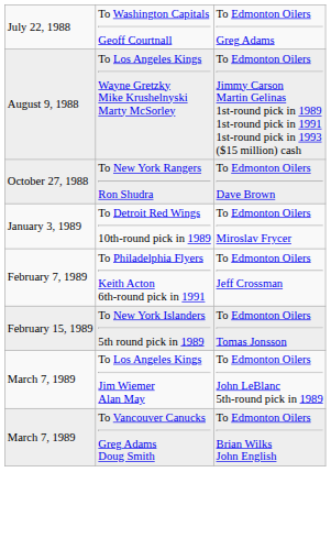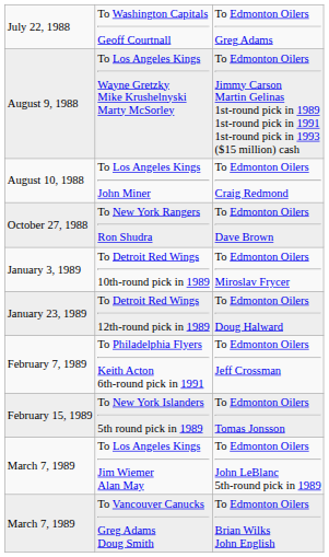 <table class="wikitable">
 <tr>
 <td>July 22, 1988</td>
 <td valign="top">To <a href='#'>Washington Capitals</a><hr><a href='#'>Geoff Courtnall</a></td>
 <td valign="top">To <a href='#'>Edmonton Oilers</a><hr><a href='#'>Greg Adams</a></td>
 </tr>
 <tr style="background:#eee;">
 <td>August 9, 1988</td>
 <td valign="top">To <a href='#'>Los Angeles Kings</a><hr><a href='#'>Wayne Gretzky</a><br><a href='#'>Mike Krushelnyski</a><br><a href='#'>Marty McSorley</a></td>
 <td valign="top">To <a href='#'>Edmonton Oilers</a><hr><a href='#'>Jimmy Carson</a><br><a href='#'>Martin Gelinas</a><br>1st-round pick in <a href='#'>1989</a><br>1st-round pick in <a href='#'>1991</a><br>1st-round pick in <a href='#'>1993</a><br>($15 million) cash</td>
 </tr>
+<tr>
+<td>August 10, 1988</td>
+<td valign="top">To <a href='#'>Los Angeles Kings</a><hr><a href='#'>John Miner</a></td>
+<td valign="top">To <a href='#'>Edmonton Oilers</a><hr><a href='#'>Craig Redmond</a></td>
+</tr>
 <tr style="background:#eee;">
 <td>October 27, 1988</td>
 <td valign="top">To <a href='#'>New York Rangers</a><hr><a href='#'>Ron Shudra</a></td>
 <td valign="top">To <a href='#'>Edmonton Oilers</a><hr><a href='#'>Dave Brown</a></td>
 </tr>
 <tr>
 <td>January 3, 1989</td>
 <td valign="top">To <a href='#'>Detroit Red Wings</a><hr>10th-round pick in <a href='#'>1989</a></td>
 <td valign="top">To <a href='#'>Edmonton Oilers</a><hr><a href='#'>Miroslav Frycer</a></td>
+</tr>
+<tr style="background:#eee;">
+<td>January 23, 1989</td>
+<td valign="top">To <a href='#'>Detroit Red Wings</a><hr>12th-round pick in <a href='#'>1989</a></td>
+<td valign="top">To <a href='#'>Edmonton Oilers</a><hr><a href='#'>Doug Halward</a></td>
 </tr>
 <tr>
 <td>February 7, 1989</td>
 <td valign="top">To <a href='#'>Philadelphia Flyers</a><hr><a href='#'>Keith Acton</a><br>6th-round pick in <a href='#'>1991</a></td>
 <td valign="top">To <a href='#'>Edmonton Oilers</a><hr><a href='#'>Jeff Crossman</a></td>
 </tr>
 <tr style="background:#eee;">
 <td>February 15, 1989</td>
 <td valign="top">To <a href='#'>New York Islanders</a><hr>5th round pick in <a href='#'>1989</a></td>
 <td valign="top">To <a href='#'>Edmonton Oilers</a><hr><a href='#'>Tomas Jonsson</a></td>
 </tr>
 <tr>
 <td>March 7, 1989</td>
 <td valign="top">To <a href='#'>Los Angeles Kings</a><hr><a href='#'>Jim Wiemer</a><br><a href='#'>Alan May</a></td>
 <td valign="top">To <a href='#'>Edmonton Oilers</a><hr><a href='#'>John LeBlanc</a><br>5th-round pick in <a href='#'>1989</a></td>
 </tr>
 <tr style="background:#eee;">
 <td>March 7, 1989</td>
 <td valign="top">To <a href='#'>Vancouver Canucks</a><hr><a href='#'>Greg Adams</a><br><a href='#'>Doug Smith</a></td>
 <td valign="top">To <a href='#'>Edmonton Oilers</a><hr><a href='#'>Brian Wilks</a><br><a href='#'>John English</a></td>
 </tr>
 </table>
